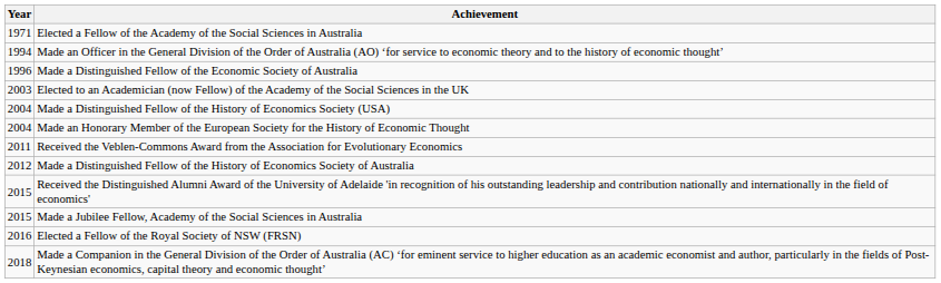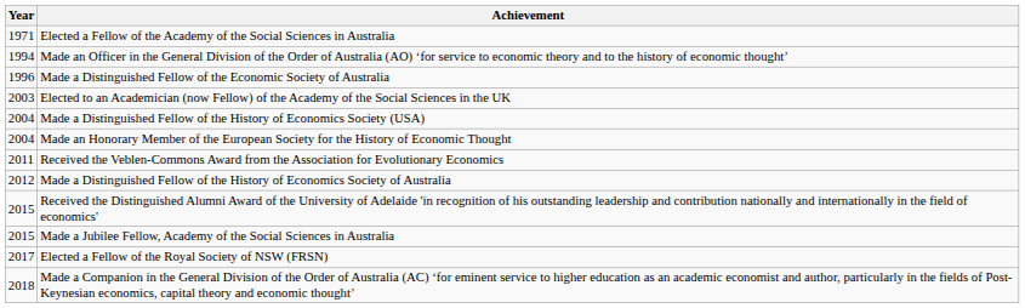 <table class="wikitable">
 <tr>
 <th>Year</th>
 <th>Achievement</th>
 </tr>
 <tr>
 <td>1971</td>
 <td>Elected a Fellow of the Academy of the Social Sciences in Australia</td>
 </tr>
 <tr>
 <td>1994</td>
 <td>Made an Officer in the General Division of the Order of Australia (AO) ‘for service to economic theory and to the history of economic thought’</td>
 </tr>
 <tr>
 <td>1996</td>
 <td>Made a Distinguished Fellow of the Economic Society of Australia</td>
 </tr>
 <tr>
 <td>2003</td>
 <td>Elected to an Academician (now Fellow) of the Academy of the Social Sciences in the UK</td>
 </tr>
 <tr>
 <td>2004</td>
 <td>Made a Distinguished Fellow of the History of Economics Society (USA)</td>
 </tr>
 <tr>
 <td>2004</td>
 <td>Made an Honorary Member of the European Society for the History of Economic Thought</td>
 </tr>
 <tr>
 <td>2011</td>
 <td>Received the Veblen-Commons Award from the Association for Evolutionary Economics</td>
 </tr>
 <tr>
 <td>2012</td>
 <td>Made a Distinguished Fellow of the History of Economics Society of Australia</td>
 </tr>
 <tr>
 <td>2015</td>
 <td>Received the Distinguished Alumni Award of the University of Adelaide 'in recognition of his outstanding leadership and contribution nationally and internationally in the field of economics'</td>
 </tr>
 <tr>
 <td>2015</td>
 <td>Made a Jubilee Fellow, Academy of the Social Sciences in Australia</td>
 </tr>
 <tr>
-<td>2016</td>
+<td>2017</td>
 <td>Elected a Fellow of the Royal Society of NSW (FRSN)</td>
 </tr>
 <tr>
 <td>2018</td>
 <td>Made a Companion in the General Division of the Order of Australia (AC) ‘for eminent service to higher education as an academic economist and author, particularly in the fields of Post-Keynesian economics, capital theory and economic thought’</td>
 </tr>
 </table>
